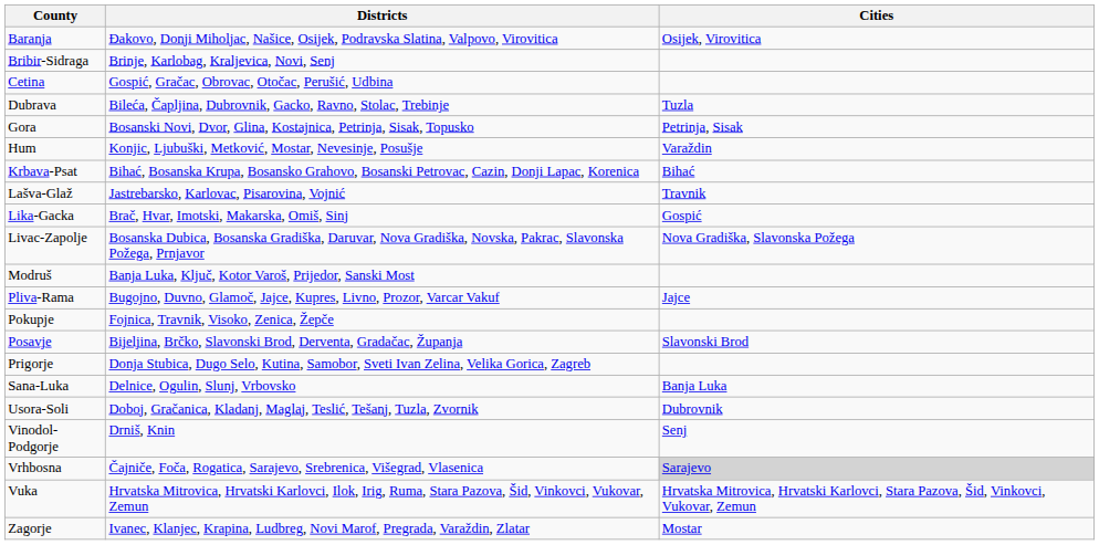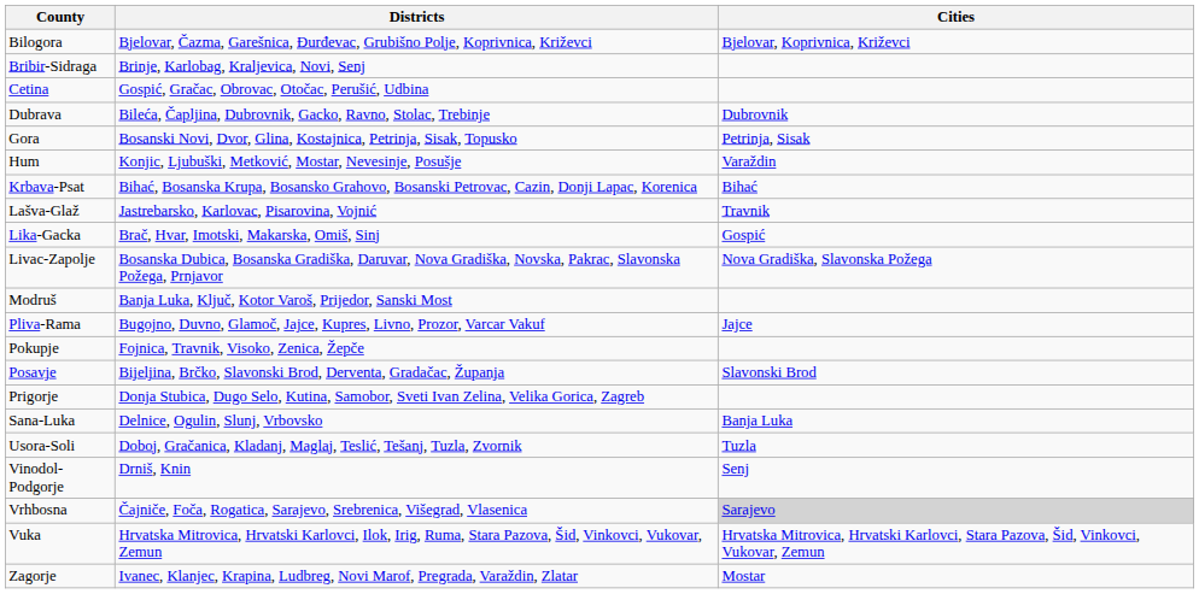 <table class="wikitable">
 <tr valign="top">
 <th>County</th>
 <th>Districts</th>
 <th>Cities</th>
 </tr>
 <tr valign="top">
-<td><a href='#'>Baranja</a></td>
-<td><a href='#'>Đakovo</a>, <a href='#'>Donji Miholjac</a>, <a href='#'>Našice</a>, <a href='#'>Osijek</a>, <a href='#'>Podravska Slatina</a>, <a href='#'>Valpovo</a>, <a href='#'>Virovitica</a></td>
-<td><a href='#'>Osijek</a>, <a href='#'>Virovitica</a></td>
+<td>Bilogora</td>
+<td><a href='#'>Bjelovar</a>, <a href='#'>Čazma</a>, <a href='#'>Garešnica</a>, <a href='#'>Đurđevac</a>, <a href='#'>Grubišno Polje</a>, <a href='#'>Koprivnica</a>, <a href='#'>Križevci</a></td>
+<td><a href='#'>Bjelovar</a>, <a href='#'>Koprivnica</a>, <a href='#'>Križevci</a></td>
 </tr>
 <tr valign="top">
 <td><a href='#'>Bribir</a>-Sidraga</td>
 <td><a href='#'>Brinje</a>, <a href='#'>Karlobag</a>, <a href='#'>Kraljevica</a>, <a href='#'>Novi</a>, <a href='#'>Senj</a></td>
 <td></td>
 </tr>
 <tr valign="top">
 <td><a href='#'>Cetina</a></td>
 <td><a href='#'>Gospić</a>, <a href='#'>Gračac</a>, <a href='#'>Obrovac</a>, <a href='#'>Otočac</a>, <a href='#'>Perušić</a>, <a href='#'>Udbina</a></td>
 <td></td>
 </tr>
 <tr valign="top">
 <td>Dubrava</td>
 <td><a href='#'>Bileća</a>, <a href='#'>Čapljina</a>, <a href='#'>Dubrovnik</a>, <a href='#'>Gacko</a>, <a href='#'>Ravno</a>, <a href='#'>Stolac</a>, <a href='#'>Trebinje</a></td>
-<td><a href='#'>Tuzla</a></td>
+<td><a href='#'>Dubrovnik</a></td>
 </tr>
 <tr valign="top">
 <td>Gora</td>
 <td><a href='#'>Bosanski Novi</a>, <a href='#'>Dvor</a>, <a href='#'>Glina</a>, <a href='#'>Kostajnica</a>, <a href='#'>Petrinja</a>, <a href='#'>Sisak</a>, <a href='#'>Topusko</a></td>
 <td><a href='#'>Petrinja</a>, <a href='#'>Sisak</a></td>
 </tr>
 <tr valign="top">
 <td>Hum</td>
 <td><a href='#'>Konjic</a>, <a href='#'>Ljubuški</a>, <a href='#'>Metković</a>, <a href='#'>Mostar</a>, <a href='#'>Nevesinje</a>, <a href='#'>Posušje</a></td>
 <td><a href='#'>Varaždin</a></td>
 </tr>
 <tr valign="top">
 <td><a href='#'>Krbava</a>-Psat</td>
 <td><a href='#'>Bihać</a>, <a href='#'>Bosanska Krupa</a>, <a href='#'>Bosansko Grahovo</a>, <a href='#'>Bosanski Petrovac</a>, <a href='#'>Cazin</a>, <a href='#'>Donji Lapac</a>, <a href='#'>Korenica</a></td>
 <td><a href='#'>Bihać</a></td>
 </tr>
 <tr valign="top">
 <td>Lašva-Glaž</td>
 <td><a href='#'>Jastrebarsko</a>, <a href='#'>Karlovac</a>, <a href='#'>Pisarovina</a>, <a href='#'>Vojnić</a></td>
 <td><a href='#'>Travnik</a></td>
 </tr>
 <tr valign="top">
 <td><a href='#'>Lika</a>-Gacka</td>
 <td><a href='#'>Brač</a>, <a href='#'>Hvar</a>, <a href='#'>Imotski</a>, <a href='#'>Makarska</a>, <a href='#'>Omiš</a>, <a href='#'>Sinj</a></td>
 <td><a href='#'>Gospić</a></td>
 </tr>
 <tr valign="top">
 <td>Livac-Zapolje</td>
 <td><a href='#'>Bosanska Dubica</a>, <a href='#'>Bosanska Gradiška</a>, <a href='#'>Daruvar</a>, <a href='#'>Nova Gradiška</a>, <a href='#'>Novska</a>, <a href='#'>Pakrac</a>, <a href='#'>Slavonska Požega</a>, <a href='#'>Prnjavor</a></td>
 <td><a href='#'>Nova Gradiška</a>, <a href='#'>Slavonska Požega</a></td>
 </tr>
 <tr valign="top">
 <td>Modruš</td>
 <td><a href='#'>Banja Luka</a>, <a href='#'>Ključ</a>, <a href='#'>Kotor Varoš</a>, <a href='#'>Prijedor</a>, <a href='#'>Sanski Most</a></td>
 <td></td>
 </tr>
 <tr valign="top">
 <td><a href='#'>Pliva</a>-Rama</td>
 <td><a href='#'>Bugojno</a>, <a href='#'>Duvno</a>, <a href='#'>Glamoč</a>, <a href='#'>Jajce</a>, <a href='#'>Kupres</a>, <a href='#'>Livno</a>, <a href='#'>Prozor</a>, <a href='#'>Varcar Vakuf</a></td>
 <td><a href='#'>Jajce</a></td>
 </tr>
 <tr valign="top">
 <td>Pokupje</td>
 <td><a href='#'>Fojnica</a>, <a href='#'>Travnik</a>, <a href='#'>Visoko</a>, <a href='#'>Zenica</a>, <a href='#'>Žepče</a></td>
 <td></td>
 </tr>
 <tr valign="top">
 <td><a href='#'>Posavje</a></td>
 <td><a href='#'>Bijeljina</a>, <a href='#'>Brčko</a>, <a href='#'>Slavonski Brod</a>, <a href='#'>Derventa</a>, <a href='#'>Gradačac</a>, <a href='#'>Županja</a></td>
 <td><a href='#'>Slavonski Brod</a></td>
 </tr>
 <tr valign="top">
 <td>Prigorje</td>
 <td><a href='#'>Donja Stubica</a>, <a href='#'>Dugo Selo</a>, <a href='#'>Kutina</a>, <a href='#'>Samobor</a>, <a href='#'>Sveti Ivan Zelina</a>, <a href='#'>Velika Gorica</a>, <a href='#'>Zagreb</a></td>
 <td></td>
 </tr>
 <tr valign="top">
 <td>Sana-Luka</td>
 <td><a href='#'>Delnice</a>, <a href='#'>Ogulin</a>, <a href='#'>Slunj</a>, <a href='#'>Vrbovsko</a></td>
 <td><a href='#'>Banja Luka</a></td>
 </tr>
 <tr valign="top">
 <td>Usora-Soli</td>
 <td><a href='#'>Doboj</a>, <a href='#'>Gračanica</a>, <a href='#'>Kladanj</a>, <a href='#'>Maglaj</a>, <a href='#'>Teslić</a>, <a href='#'>Tešanj</a>, <a href='#'>Tuzla</a>, <a href='#'>Zvornik</a></td>
-<td><a href='#'>Dubrovnik</a></td>
+<td><a href='#'>Tuzla</a></td>
 </tr>
 <tr valign="top">
 <td>Vinodol-Podgorje</td>
 <td><a href='#'>Drniš</a>, <a href='#'>Knin</a></td>
 <td><a href='#'>Senj</a></td>
 </tr>
 <tr valign="top">
 <td>Vrhbosna</td>
 <td><a href='#'>Čajniče</a>, <a href='#'>Foča</a>, <a href='#'>Rogatica</a>, <a href='#'>Sarajevo</a>, <a href='#'>Srebrenica</a>, <a href='#'>Višegrad</a>, <a href='#'>Vlasenica</a></td>
 <td style="background: lightgrey;"><a href='#'>Sarajevo</a></td>
 </tr>
 <tr valign="top">
 <td>Vuka</td>
 <td><a href='#'>Hrvatska Mitrovica</a>, <a href='#'>Hrvatski Karlovci</a>, <a href='#'>Ilok</a>, <a href='#'>Irig</a>, <a href='#'>Ruma</a>, <a href='#'>Stara Pazova</a>, <a href='#'>Šid</a>, <a href='#'>Vinkovci</a>, <a href='#'>Vukovar</a>, <a href='#'>Zemun</a></td>
 <td><a href='#'>Hrvatska Mitrovica</a>, <a href='#'>Hrvatski Karlovci</a>, <a href='#'>Stara Pazova</a>, <a href='#'>Šid</a>, <a href='#'>Vinkovci</a>, <a href='#'>Vukovar</a>, <a href='#'>Zemun</a></td>
 </tr>
 <tr valign="top">
 <td>Zagorje</td>
 <td><a href='#'>Ivanec</a>, <a href='#'>Klanjec</a>, <a href='#'>Krapina</a>, <a href='#'>Ludbreg</a>, <a href='#'>Novi Marof</a>, <a href='#'>Pregrada</a>, <a href='#'>Varaždin</a>, <a href='#'>Zlatar</a></td>
 <td><a href='#'>Mostar</a></td>
 </tr>
 </table>
